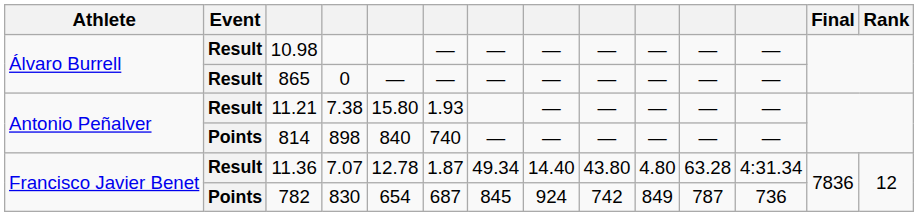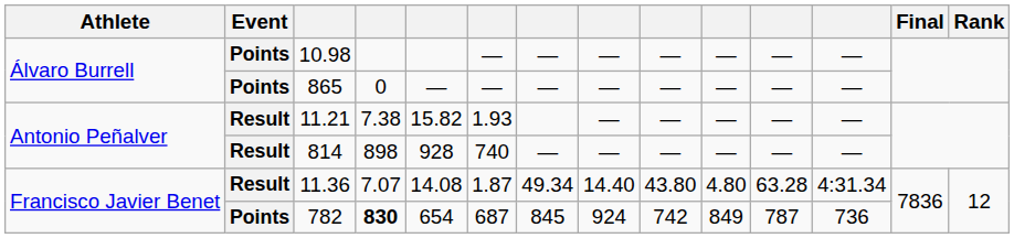 <table class="wikitable" style="font-size:90%">
 <tr>
 <th>Athlete</th>
 <th>Event</th>
 <th></th>
 <th></th>
 <th></th>
 <th></th>
 <th></th>
 <th></th>
 <th></th>
 <th></th>
 <th></th>
 <th></th>
 <th>Final</th>
 <th>Rank</th>
 </tr>
 <tr align=center>
 <td rowspan=2 align=left><a href='#'>Álvaro Burrell</a></td>
-<th style="font-size:95%">Result</th>
+<th style="font-size:95%">Points</th>
 <td>10.98</td>
 <td></td>
 <td></td>
 <td>—</td>
 <td>—</td>
 <td>—</td>
 <td>—</td>
 <td>—</td>
 <td>—</td>
 <td>—</td>
 <td colspan=2 rowspan=2></td>
 </tr>
 <tr align=center>
-<th style="font-size:95%">Result</th>
+<th style="font-size:95%">Points</th>
 <td>865</td>
 <td>0</td>
 <td>—</td>
 <td>—</td>
 <td>—</td>
 <td>—</td>
 <td>—</td>
 <td>—</td>
 <td>—</td>
 <td>—</td>
 </tr>
 <tr align=center>
 <td rowspan=2 align=left><a href='#'>Antonio Peñalver</a></td>
 <th style="font-size:95%">Result</th>
 <td>11.21</td>
 <td>7.38</td>
-<td>15.80</td>
+<td>15.82</td>
 <td>1.93</td>
 <td></td>
 <td>—</td>
 <td>—</td>
 <td>—</td>
 <td>—</td>
 <td>—</td>
 <td colspan=2 rowspan=2></td>
 </tr>
 <tr align=center>
-<th style="font-size:95%">Points</th>
+<th style="font-size:95%">Result</th>
 <td>814</td>
 <td>898</td>
-<td>840</td>
+<td>928</td>
 <td>740</td>
 <td>—</td>
 <td>—</td>
 <td>—</td>
 <td>—</td>
 <td>—</td>
 <td>—</td>
 </tr>
 <tr align=center>
 <td rowspan=2 align=left><a href='#'>Francisco Javier Benet</a></td>
 <th style="font-size:95%">Result</th>
 <td>11.36</td>
 <td>7.07</td>
-<td>12.78</td>
+<td>14.08</td>
 <td>1.87</td>
 <td>49.34</td>
 <td>14.40</td>
 <td>43.80</td>
 <td>4.80</td>
 <td>63.28</td>
 <td>4:31.34</td>
 <td rowspan=2>7836</td>
 <td rowspan=2>12</td>
 </tr>
 <tr align=center>
 <th style="font-size:95%">Points</th>
 <td>782</td>
-<td>830</td>
+<td><strong>830</strong></td>
 <td>654</td>
 <td>687</td>
 <td>845</td>
 <td>924</td>
 <td>742</td>
 <td>849</td>
 <td>787</td>
 <td>736</td>
 </tr>
 </table>
